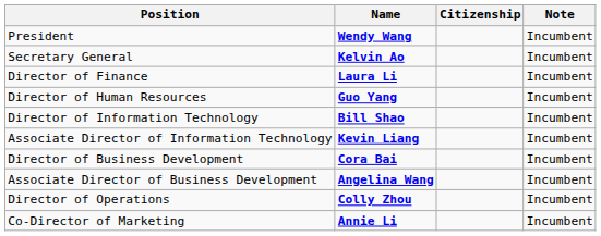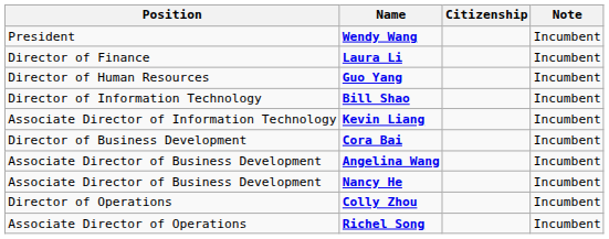 <table class="wikitable" style="font-size:90%; text-align:left;">
 <tr>
 <th>Position</th>
 <th>Name</th>
 <th>Citizenship</th>
 <th>Note</th>
 </tr>
 <tr>
 <td>President</td>
 <td><strong><a href='#'>Wendy Wang</a></strong></td>
-<td></td>
-<td>Incumbent</td>
-</tr>
-<tr>
-<td>Secretary General</td>
-<td><strong><a href='#'>Kelvin Ao</a></strong></td>
 <td></td>
 <td>Incumbent</td>
 </tr>
 <tr>
 <td>Director of Finance</td>
 <td><strong><a href='#'>Laura Li</a></strong></td>
 <td></td>
 <td>Incumbent</td>
 </tr>
 <tr>
 <td>Director of Human Resources</td>
 <td><strong><a href='#'>Guo Yang</a></strong></td>
 <td></td>
 <td>Incumbent</td>
 </tr>
 <tr>
 <td>Director of Information Technology</td>
 <td><strong><a href='#'>Bill Shao</a></strong></td>
 <td></td>
 <td>Incumbent</td>
 </tr>
 <tr>
 <td>Associate Director of Information Technology</td>
 <td><strong><a href='#'>Kevin Liang</a></strong></td>
 <td></td>
 <td>Incumbent</td>
 </tr>
 <tr>
 <td>Director of Business Development</td>
 <td><strong><a href='#'>Cora Bai</a></strong></td>
 <td></td>
 <td>Incumbent</td>
 </tr>
 <tr>
 <td>Associate Director of Business Development</td>
 <td><strong><a href='#'>Angelina Wang</a></strong></td>
 <td></td>
 <td>Incumbent</td>
 </tr>
 <tr>
+<td>Associate Director of Business Development</td>
+<td><strong><a href='#'>Nancy He</a></strong></td>
+<td></td>
+<td>Incumbent</td>
+</tr>
+<tr>
 <td>Director of Operations</td>
 <td><strong><a href='#'>Colly Zhou</a></strong></td>
 <td></td>
 <td>Incumbent</td>
 </tr>
 <tr>
-<td>Co-Director of Marketing</td>
-<td><strong><a href='#'>Annie Li</a></strong></td>
+<td>Associate Director of Operations</td>
+<td><strong><a href='#'>Richel Song</a></strong></td>
 <td></td>
 <td>Incumbent</td>
 </tr>
 </table>
